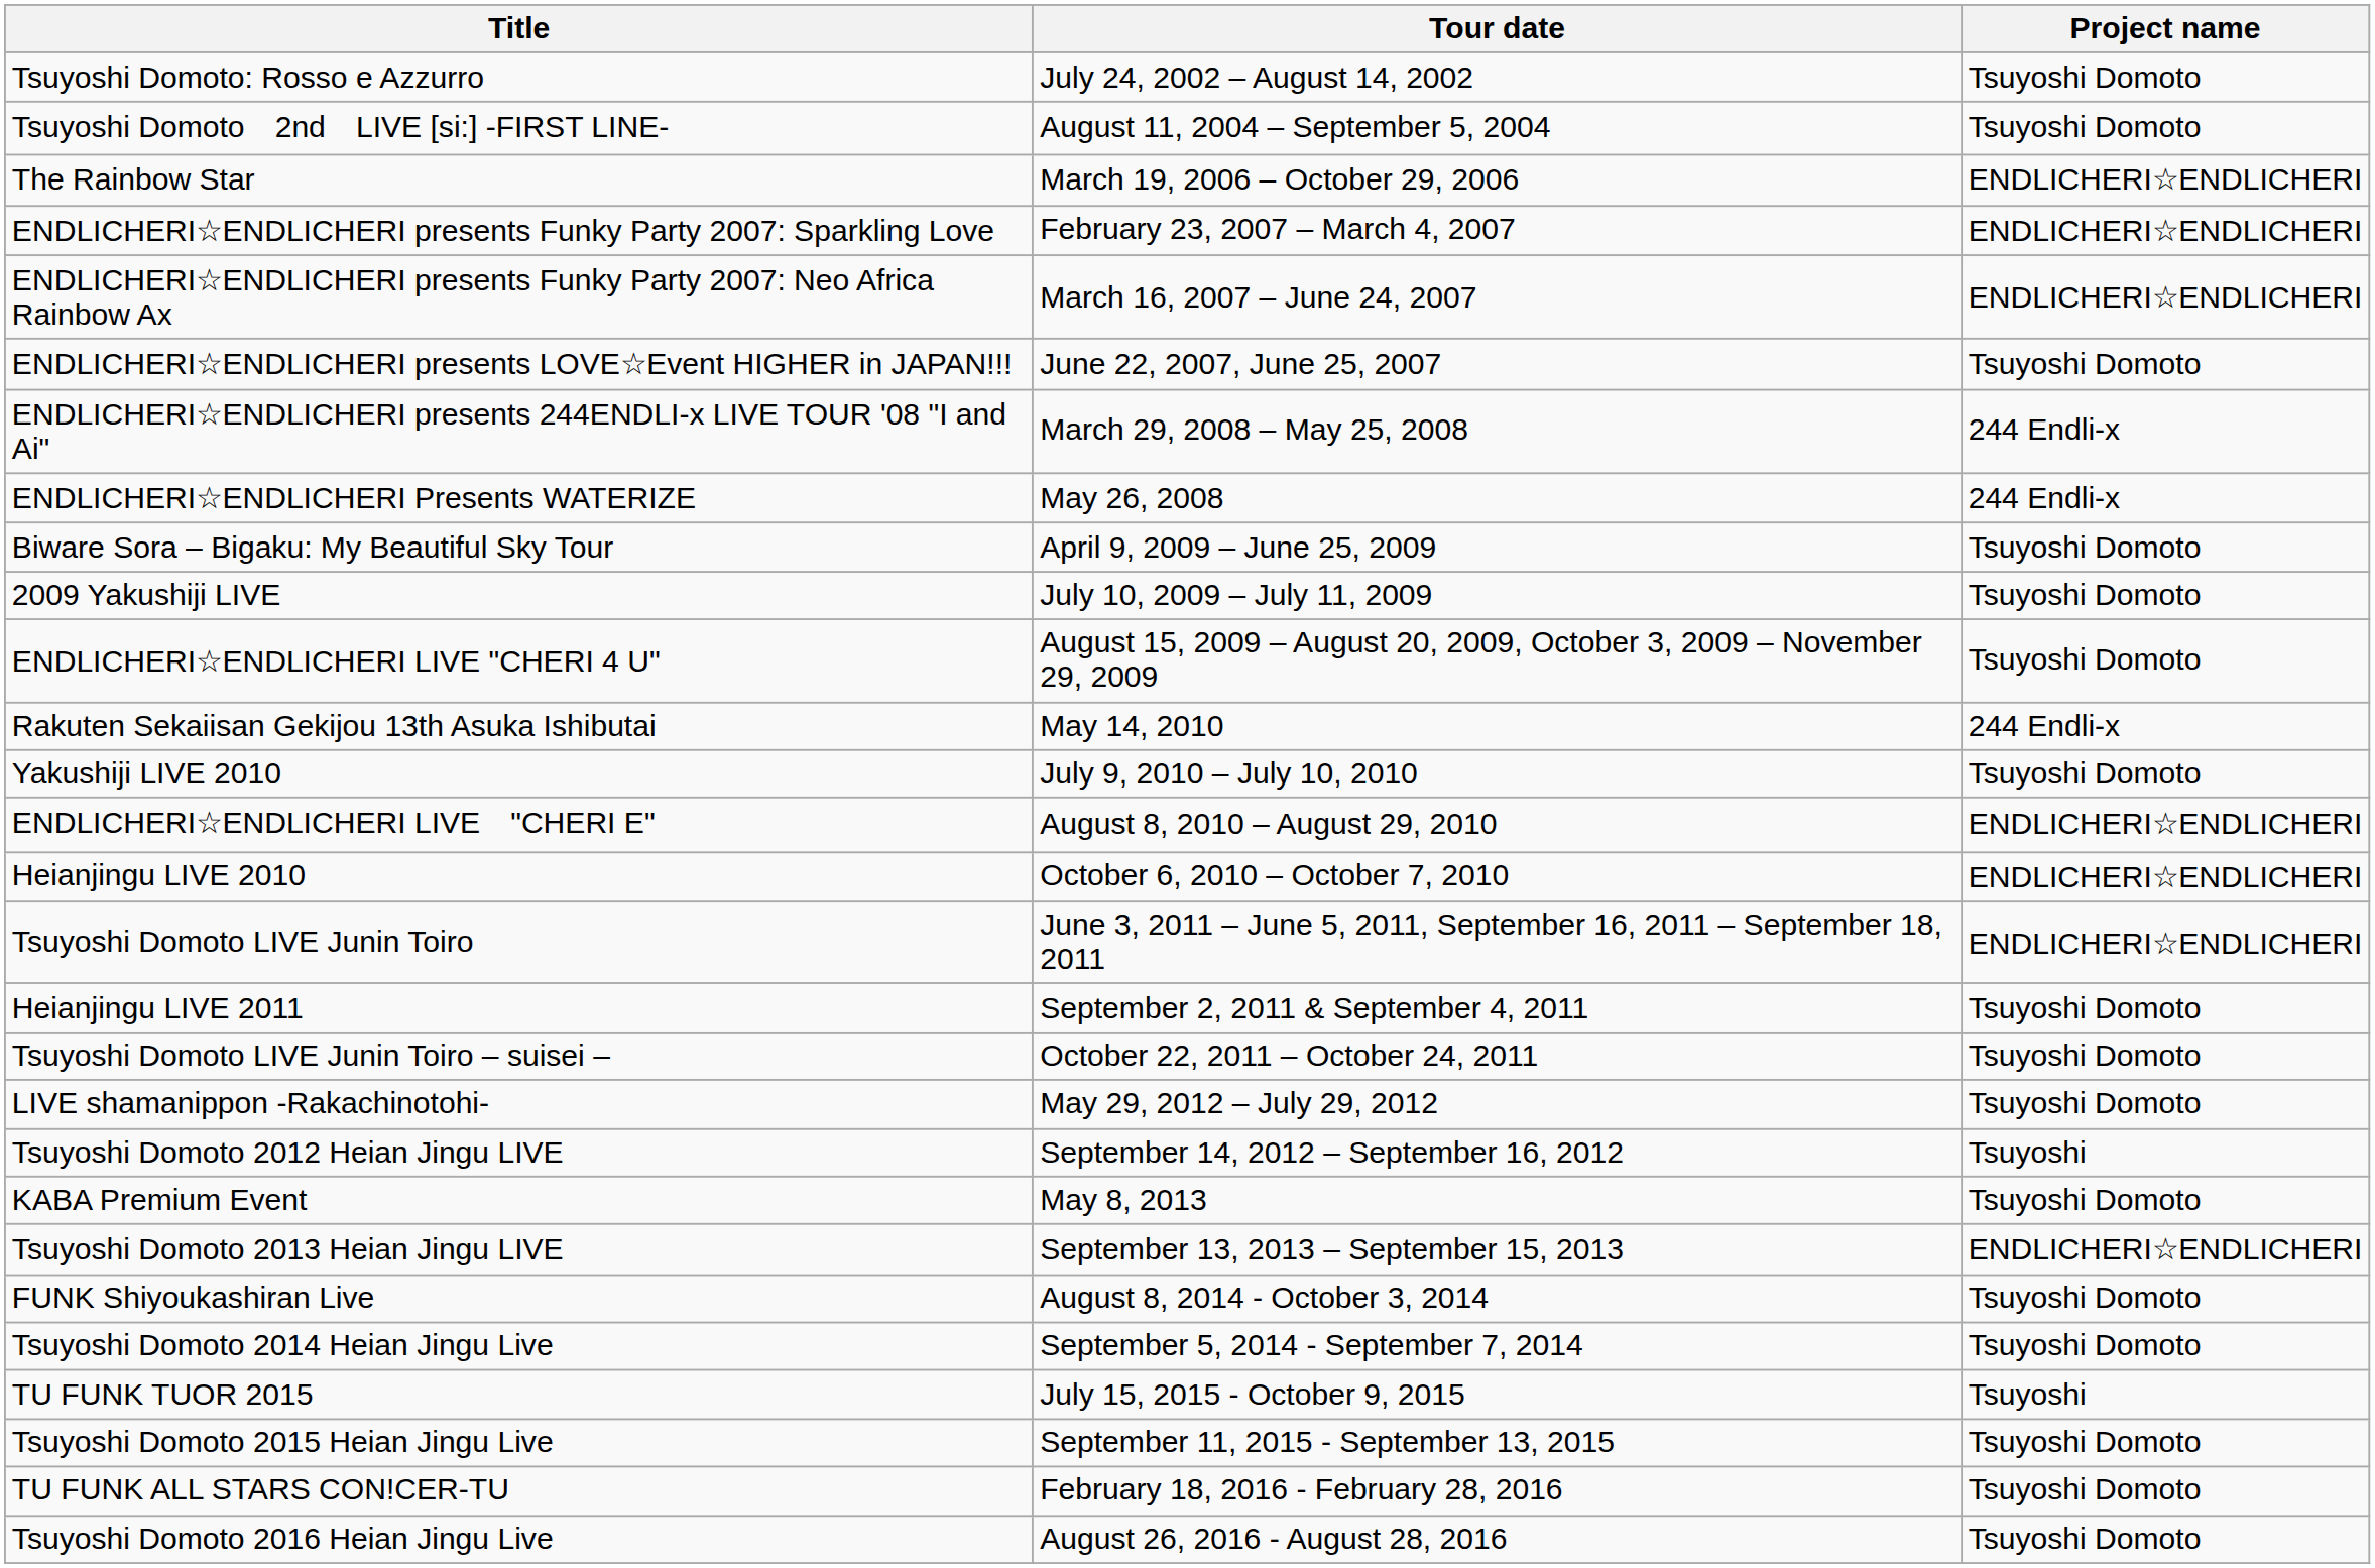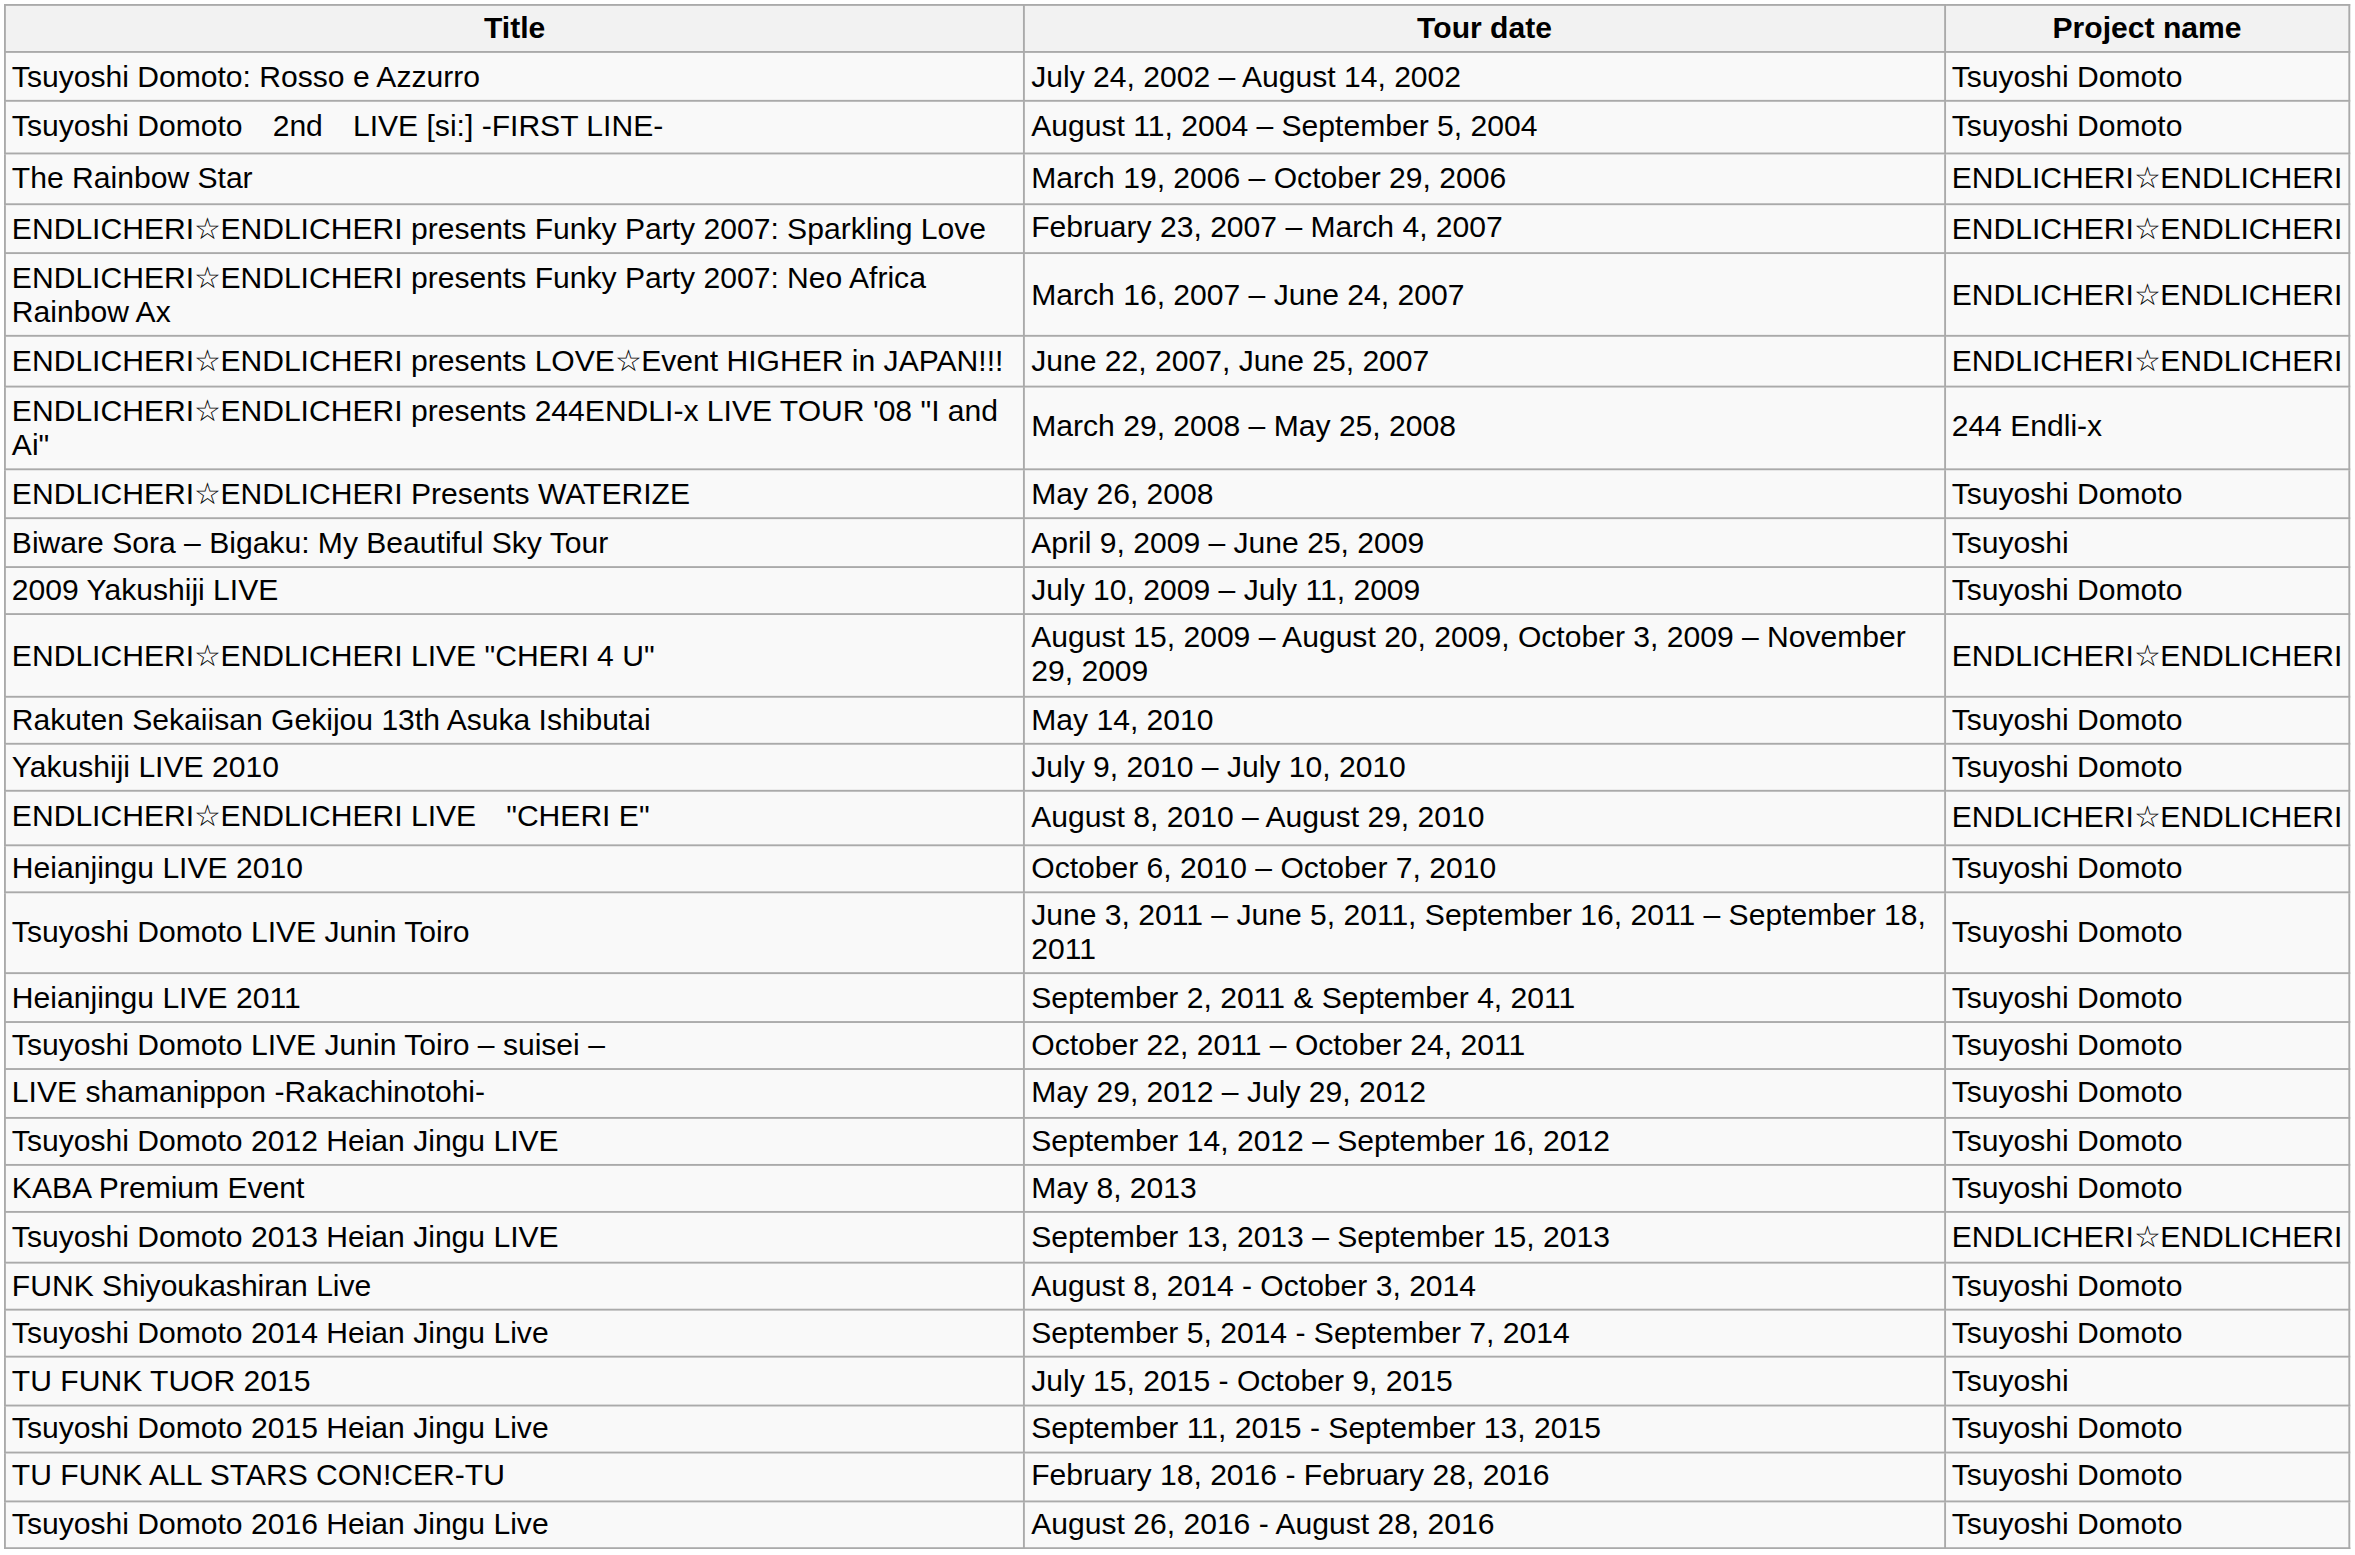 <table class="wikitable">
 <tr>
 <th>Title</th>
 <th>Tour date</th>
 <th>Project name</th>
 </tr>
 <tr>
 <td>Tsuyoshi Domoto: Rosso e Azzurro</td>
 <td>July 24, 2002 – August 14, 2002</td>
 <td>Tsuyoshi Domoto</td>
 </tr>
 <tr>
 <td>Tsuyoshi Domoto　2nd　LIVE [si:] -FIRST LINE-</td>
 <td>August 11, 2004 – September 5, 2004</td>
 <td>Tsuyoshi Domoto</td>
 </tr>
 <tr>
 <td>The Rainbow Star</td>
 <td>March 19, 2006 – October 29, 2006</td>
 <td>ENDLICHERI☆ENDLICHERI</td>
 </tr>
 <tr>
 <td>ENDLICHERI☆ENDLICHERI presents Funky Party 2007: Sparkling Love</td>
 <td>February 23, 2007 – March 4, 2007</td>
 <td>ENDLICHERI☆ENDLICHERI</td>
 </tr>
 <tr>
 <td>ENDLICHERI☆ENDLICHERI presents Funky Party 2007: Neo Africa Rainbow Ax</td>
 <td>March 16, 2007 – June 24, 2007</td>
 <td>ENDLICHERI☆ENDLICHERI</td>
 </tr>
 <tr>
 <td>ENDLICHERI☆ENDLICHERI presents LOVE☆Event HIGHER in JAPAN!!!</td>
 <td>June 22, 2007, June 25, 2007</td>
-<td>Tsuyoshi Domoto</td>
+<td>ENDLICHERI☆ENDLICHERI</td>
 </tr>
 <tr>
 <td>ENDLICHERI☆ENDLICHERI presents 244ENDLI-x LIVE TOUR '08  "I and Ai"</td>
 <td>March 29, 2008 – May 25, 2008</td>
 <td>244 Endli-x</td>
 </tr>
 <tr>
 <td>ENDLICHERI☆ENDLICHERI Presents WATERIZE</td>
 <td>May 26, 2008</td>
-<td>244 Endli-x</td>
+<td>Tsuyoshi Domoto</td>
 </tr>
 <tr>
 <td>Biware Sora – Bigaku: My Beautiful Sky Tour</td>
 <td>April 9, 2009 – June 25, 2009</td>
-<td>Tsuyoshi Domoto</td>
+<td>Tsuyoshi</td>
 </tr>
 <tr>
 <td>2009 Yakushiji LIVE</td>
 <td>July 10, 2009 – July 11, 2009</td>
 <td>Tsuyoshi Domoto</td>
 </tr>
 <tr>
 <td>ENDLICHERI☆ENDLICHERI LIVE "CHERI 4 U"</td>
 <td>August 15, 2009 – August 20, 2009, October 3, 2009 – November 29, 2009</td>
-<td>Tsuyoshi Domoto</td>
+<td>ENDLICHERI☆ENDLICHERI</td>
 </tr>
 <tr>
 <td>Rakuten Sekaiisan Gekijou 13th Asuka Ishibutai</td>
 <td>May 14, 2010</td>
-<td>244 Endli-x</td>
+<td>Tsuyoshi Domoto</td>
 </tr>
 <tr>
 <td>Yakushiji LIVE 2010</td>
 <td>July 9, 2010 – July 10, 2010</td>
 <td>Tsuyoshi Domoto</td>
 </tr>
 <tr>
 <td>ENDLICHERI☆ENDLICHERI LIVE　"CHERI E"</td>
 <td>August 8, 2010 – August 29, 2010</td>
 <td>ENDLICHERI☆ENDLICHERI</td>
 </tr>
 <tr>
 <td>Heianjingu LIVE 2010</td>
 <td>October 6, 2010 – October 7, 2010</td>
-<td>ENDLICHERI☆ENDLICHERI</td>
+<td>Tsuyoshi Domoto</td>
 </tr>
 <tr>
 <td>Tsuyoshi Domoto LIVE Junin Toiro</td>
 <td>June 3, 2011 – June 5, 2011, September 16, 2011 – September 18, 2011</td>
-<td>ENDLICHERI☆ENDLICHERI</td>
+<td>Tsuyoshi Domoto</td>
 </tr>
 <tr>
 <td>Heianjingu LIVE 2011</td>
 <td>September 2, 2011 & September 4, 2011</td>
 <td>Tsuyoshi Domoto</td>
 </tr>
 <tr>
 <td>Tsuyoshi Domoto LIVE Junin Toiro – suisei –</td>
 <td>October 22, 2011 – October 24, 2011</td>
 <td>Tsuyoshi Domoto</td>
 </tr>
 <tr>
 <td>LIVE shamanippon -Rakachinotohi-</td>
 <td>May 29, 2012 – July 29, 2012</td>
 <td>Tsuyoshi Domoto</td>
 </tr>
 <tr>
 <td>Tsuyoshi Domoto 2012 Heian Jingu LIVE</td>
 <td>September 14, 2012 – September 16, 2012</td>
-<td>Tsuyoshi</td>
+<td>Tsuyoshi Domoto</td>
 </tr>
 <tr>
 <td>KABA Premium Event</td>
 <td>May 8, 2013</td>
 <td>Tsuyoshi Domoto</td>
 </tr>
 <tr>
 <td>Tsuyoshi Domoto 2013 Heian Jingu LIVE</td>
 <td>September 13, 2013 – September 15, 2013</td>
 <td>ENDLICHERI☆ENDLICHERI</td>
 </tr>
 <tr>
 <td>FUNK Shiyoukashiran Live</td>
 <td>August 8, 2014 - October 3, 2014</td>
 <td>Tsuyoshi Domoto</td>
 </tr>
 <tr>
 <td>Tsuyoshi Domoto 2014 Heian Jingu Live</td>
 <td>September 5, 2014 - September 7, 2014</td>
 <td>Tsuyoshi Domoto</td>
 </tr>
 <tr>
 <td>TU FUNK TUOR 2015</td>
 <td>July 15, 2015 - October 9, 2015</td>
 <td>Tsuyoshi</td>
 </tr>
 <tr>
 <td>Tsuyoshi Domoto 2015 Heian Jingu Live</td>
 <td>September 11, 2015 - September 13, 2015</td>
 <td>Tsuyoshi Domoto</td>
 </tr>
 <tr>
 <td>TU FUNK ALL STARS CON!CER-TU</td>
 <td>February 18, 2016 - February 28, 2016</td>
 <td>Tsuyoshi Domoto</td>
 </tr>
 <tr>
 <td>Tsuyoshi Domoto 2016 Heian Jingu Live</td>
 <td>August 26, 2016 - August 28, 2016</td>
 <td>Tsuyoshi Domoto</td>
 </tr>
 <tr>
 </tr>
 </table>
